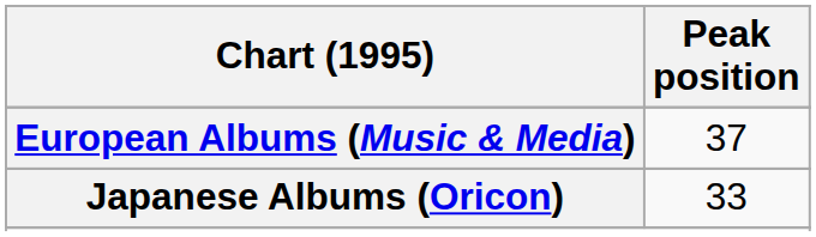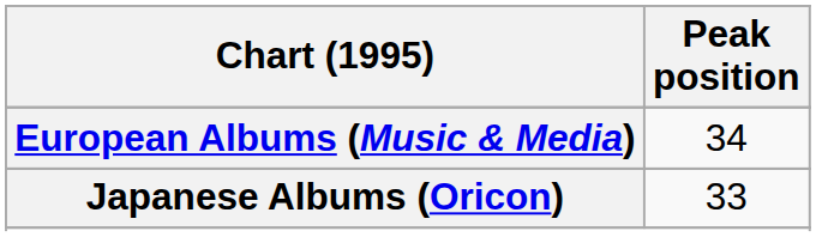 <table class="wikitable sortable plainrowheaders" style="text-align:center">
 <tr>
 <th scope="col">Chart (1995)</th>
 <th scope="col">Peak<br>position</th>
 </tr>
 <tr>
 </tr>
 <tr>
 </tr>
 <tr>
 </tr>
 <tr>
 </tr>
 <tr>
 </tr>
 <tr>
 </tr>
 <tr>
 <th scope="row"><a href='#'>European Albums</a> (<em><a href='#'>Music & Media</a></em>)</th>
-<td>37</td>
+<td>34</td>
 </tr>
 <tr>
 </tr>
 <tr>
 </tr>
 <tr>
 <th scope="row">Japanese Albums (<a href='#'>Oricon</a>)</th>
 <td>33</td>
 </tr>
 <tr>
 </tr>
 <tr>
 </tr>
 <tr>
 </tr>
 <tr>
 </tr>
 <tr>
 </tr>
 </table>
